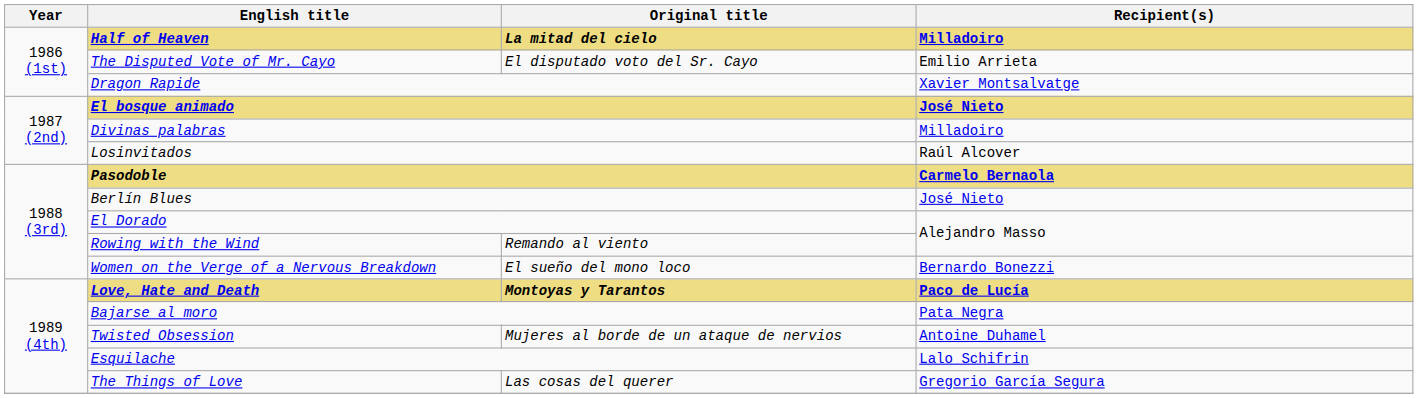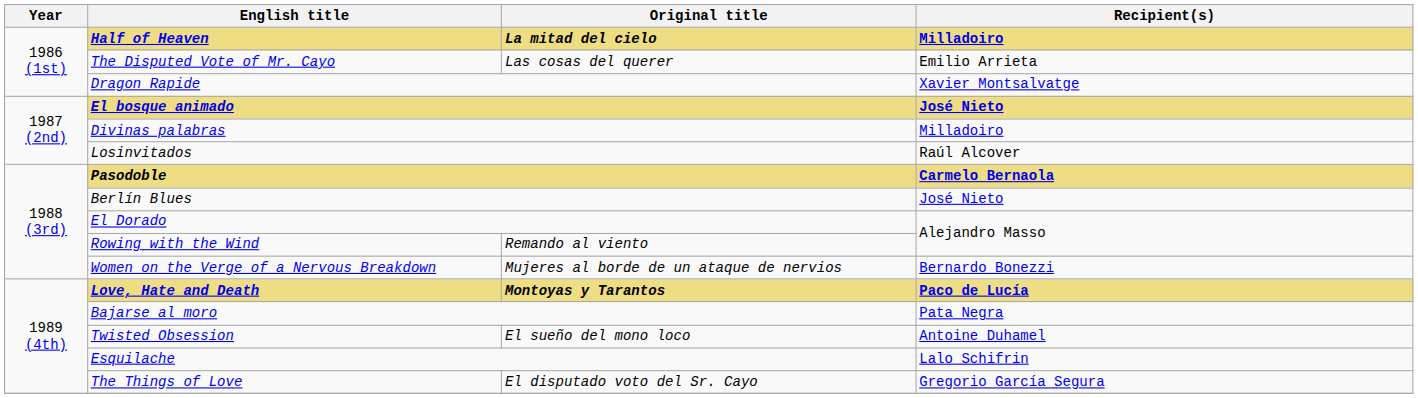 <table class="wikitable sortable" style="text-align:left;"style="width:95%">
 <tr>
 <th scope="col" style="width:5%;">Year</th>
 <th scope="col" style="width:25%;">English title</th>
 <th scope="col" style="width:25%;">Original title</th>
 <th scope="col" style="width:30%;">Recipient(s)</th>
 </tr>
 <tr>
 <td rowspan="3" style="text-align:center;">1986<br><a href='#'>(1st)</a></td>
 <td style="background:#eedd82;"><strong><em><a href='#'>Half of Heaven</a></em></strong></td>
 <td style="background:#eedd82;"><strong><em>La mitad del cielo</em></strong></td>
 <td style="background:#eedd82;"><strong><a href='#'>Milladoiro</a></strong></td>
 </tr>
 <tr>
 <td><em><a href='#'>The Disputed Vote of Mr. Cayo</a></em></td>
-<td><em>El disputado voto del Sr. Cayo</em></td>
+<td><em>Las cosas del querer</em></td>
 <td>Emilio Arrieta</td>
 </tr>
 <tr>
 <td colspan="2"><em><a href='#'>Dragon Rapide</a></em></td>
 <td><a href='#'>Xavier Montsalvatge</a></td>
 </tr>
 <tr>
 <td rowspan="3" style="text-align:center;">1987<br><a href='#'>(2nd)</a></td>
 <td colspan="2" style="background:#eedd82;"><strong><em><a href='#'>El bosque animado</a></em></strong></td>
 <td style="background:#eedd82;"><strong><a href='#'>José Nieto</a></strong></td>
 </tr>
 <tr>
 <td colspan="2"><em><a href='#'>Divinas palabras</a></em></td>
 <td><a href='#'>Milladoiro</a></td>
 </tr>
 <tr>
 <td colspan="2"><em>Losinvitados</em></td>
 <td>Raúl Alcover</td>
 </tr>
 <tr>
 <td rowspan="5" style="text-align:center;">1988<br><a href='#'>(3rd)</a></td>
 <td colspan="2" style="background:#eedd82;"><strong><em>Pasodoble</em></strong></td>
 <td style="background:#eedd82;"><strong><a href='#'>Carmelo Bernaola</a></strong></td>
 </tr>
 <tr>
 <td colspan="2"><em>Berlín Blues</em></td>
 <td><a href='#'>José Nieto</a></td>
 </tr>
 <tr>
 <td colspan="2"><em><a href='#'>El Dorado</a></em></td>
 <td rowspan="2">Alejandro Masso</td>
 </tr>
 <tr>
 <td><em><a href='#'>Rowing with the Wind</a></em></td>
 <td><em>Remando al viento</em></td>
 </tr>
 <tr>
 <td><em><a href='#'>Women on the Verge of a Nervous Breakdown</a></em></td>
-<td><em>El sueño del mono loco</em></td>
+<td><em>Mujeres al borde de un ataque de nervios</em></td>
 <td><a href='#'>Bernardo Bonezzi</a></td>
 </tr>
 <tr>
 <td rowspan="5" style="text-align:center;">1989<br><a href='#'>(4th)</a></td>
 <td style="background:#eedd82;"><strong><em><a href='#'>Love, Hate and Death</a></em></strong></td>
 <td style="background:#eedd82;"><strong><em>Montoyas y Tarantos</em></strong></td>
 <td style="background:#eedd82;"><strong><a href='#'>Paco de Lucía</a></strong></td>
 </tr>
 <tr>
 <td colspan="2"><em><a href='#'>Bajarse al moro</a></em></td>
 <td><a href='#'>Pata Negra</a></td>
 </tr>
 <tr>
 <td><em><a href='#'>Twisted Obsession</a></em></td>
-<td><em>Mujeres al borde de un ataque de nervios</em></td>
+<td><em>El sueño del mono loco</em></td>
 <td><a href='#'>Antoine Duhamel</a></td>
 </tr>
 <tr>
 <td colspan="2"><em><a href='#'>Esquilache</a></em></td>
 <td><a href='#'>Lalo Schifrin</a></td>
 </tr>
 <tr>
 <td><em><a href='#'>The Things of Love</a></em></td>
-<td><em>Las cosas del querer</em></td>
+<td><em>El disputado voto del Sr. Cayo</em></td>
 <td><a href='#'>Gregorio García Segura</a></td>
 </tr>
 <tr>
 </tr>
 </table>
